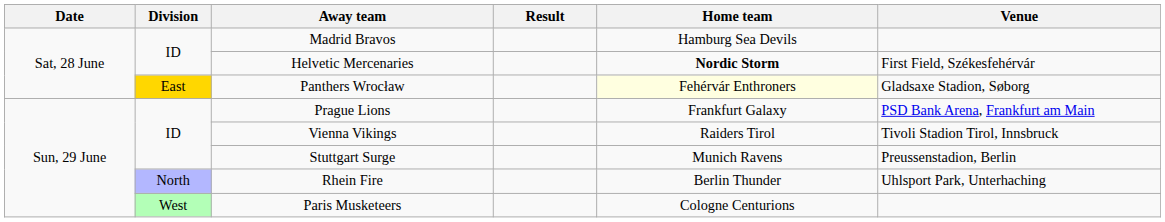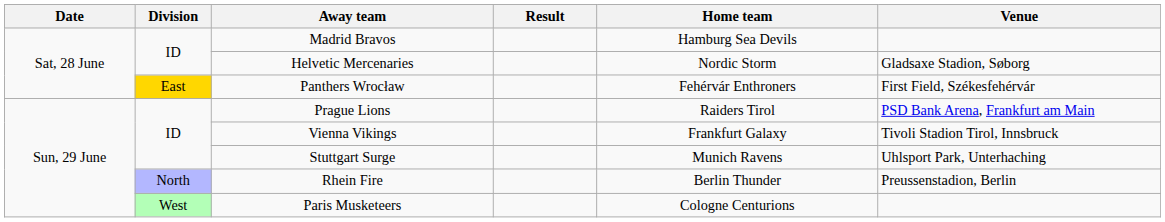 <table class="wikitable mw-collapsible mw-collapsed" style="font-size:95%; text-align:center; width:81em;">
 <tr>
 <th style="width:9em;">Date</th>
 <th style="width:5em;">Division</th>
 <th style="width:20em;">Away team</th>
 <th style="width:7em;">Result</th>
 <th style="width:20em;">Home team</th>
 <th style="width:20em;">Venue</th>
 </tr>
 <tr>
 <td rowspan="3">Sat, 28 June</td>
 <td rowspan="2" class="hintergrundfarbe-basis">ID</td>
 <td>Madrid Bravos</td>
 <td></td>
 <td>Hamburg Sea Devils</td>
 <td style="text-align:left;"></td>
 </tr>
 <tr>
 <td>Helvetic Mercenaries</td>
 <td></td>
-<td><strong>Nordic Storm</strong></td>
-<td style="text-align:left;">First Field, Székesfehérvár</td>
+<td>Nordic Storm</td>
+<td style="text-align:left;">Gladsaxe Stadion, Søborg</td>
 </tr>
 <tr>
 <td style="background:#FFD700">East</td>
 <td>Panthers Wrocław</td>
 <td></td>
-<td style="background: lightyellow;">Fehérvár Enthroners</td>
-<td style="text-align:left;">Gladsaxe Stadion, Søborg</td>
+<td>Fehérvár Enthroners</td>
+<td style="text-align:left;">First Field, Székesfehérvár</td>
 </tr>
 <tr>
 <td rowspan="5">Sun, 29 June</td>
 <td rowspan="3" class="hintergrundfarbe-basis">ID</td>
 <td>Prague Lions</td>
 <td></td>
-<td>Frankfurt Galaxy</td>
+<td>Raiders Tirol</td>
 <td style="text-align:left;"><a href='#'>PSD Bank Arena</a>, <a href='#'>Frankfurt am Main</a></td>
 </tr>
 <tr>
 <td>Vienna Vikings</td>
 <td></td>
-<td>Raiders Tirol</td>
+<td>Frankfurt Galaxy</td>
 <td style="text-align:left;">Tivoli Stadion Tirol, Innsbruck</td>
 </tr>
 <tr>
 <td>Stuttgart Surge</td>
 <td></td>
 <td>Munich Ravens</td>
-<td style="text-align:left;">Preussenstadion, Berlin</td>
+<td style="text-align:left;">Uhlsport Park, Unterhaching</td>
 </tr>
 <tr>
 <td style="background:#B3B7FF">North</td>
 <td>Rhein Fire</td>
 <td></td>
 <td>Berlin Thunder</td>
-<td style="text-align:left;">Uhlsport Park, Unterhaching</td>
+<td style="text-align:left;">Preussenstadion, Berlin</td>
 </tr>
 <tr>
 <td style="background:#B3FFB7">West</td>
 <td>Paris Musketeers</td>
 <td></td>
 <td>Cologne Centurions</td>
 <td style="text-align:left;"></td>
 </tr>
 </table>
